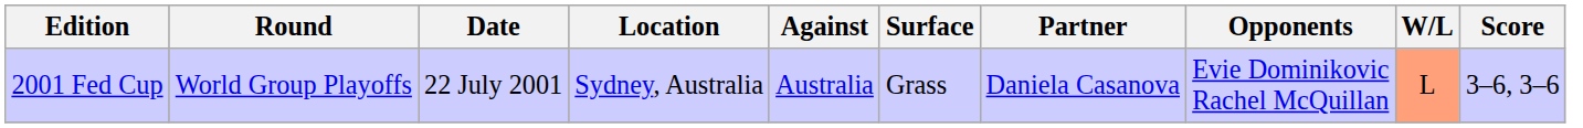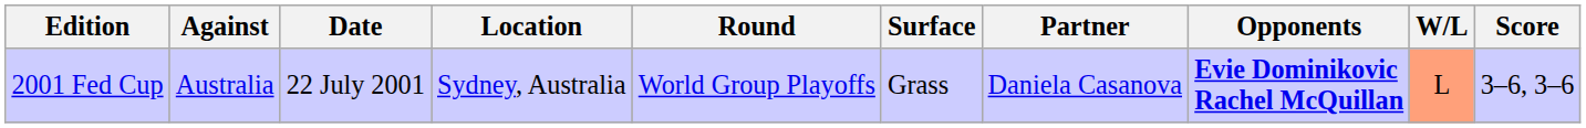 <table class=wikitable style=font-size:97%>
 <tr>
 <th>Edition</th>
-<th>Round</th>
+<th>Against</th>
 <th>Date</th>
 <th>Location</th>
-<th>Against</th>
+<th>Round</th>
 <th>Surface</th>
 <th>Partner</th>
 <th>Opponents</th>
 <th>W/L</th>
 <th>Score</th>
 </tr>
 <tr style="background:#ccccff;">
 <td><a href='#'>2001 Fed Cup</a></td>
-<td><a href='#'>World Group Playoffs</a></td>
+<td> <a href='#'>Australia</a></td>
 <td>22 July 2001</td>
 <td><a href='#'>Sydney</a>, Australia</td>
-<td> <a href='#'>Australia</a></td>
+<td><a href='#'>World Group Playoffs</a></td>
 <td>Grass</td>
 <td> <a href='#'>Daniela Casanova</a></td>
-<td> <a href='#'>Evie Dominikovic</a> <br>  <a href='#'>Rachel McQuillan</a></td>
+<td><strong> <a href='#'>Evie Dominikovic</a> <br>  <a href='#'>Rachel McQuillan</a></strong></td>
 <td style="text-align:center; background:#ffa07a;">L</td>
 <td>3–6, 3–6</td>
 </tr>
 </table>
